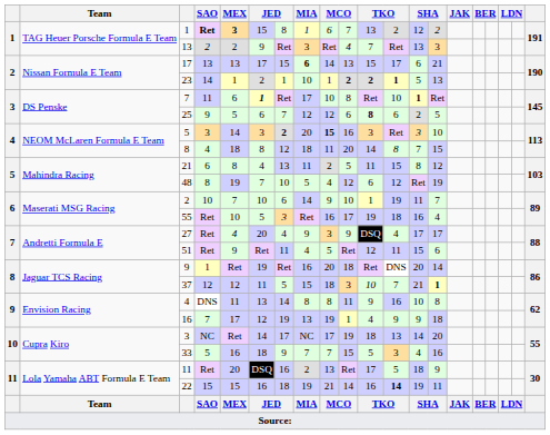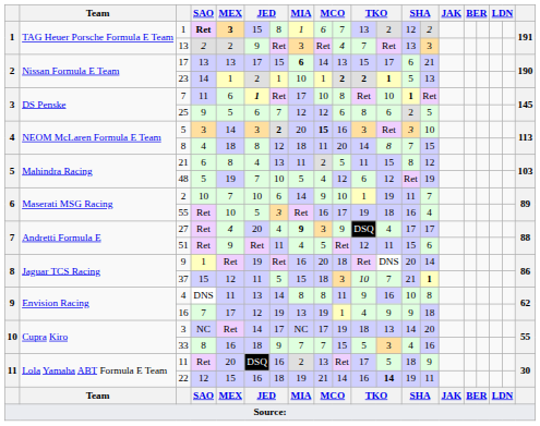 <table class="wikitable" style="font-size:85%; text-align:center">
 <tr>
 <th valign="middle"></th>
 <th valign="middle">Team</th>
 <th></th>
 <th><a href='#'>SAO</a><br></th>
 <th><a href='#'>MEX</a><br></th>
 <th colspan="2" scope="col"><a href='#'>JED</a><br></th>
 <th><a href='#'>MIA</a><br></th>
 <th colspan="2"><a href='#'>MCO</a><br></th>
 <th colspan="2"><a href='#'>TKO</a><br></th>
 <th colspan="2"><a href='#'>SHA</a><br></th>
 <th><a href='#'>JAK</a><br></th>
 <th colspan="2"><a href='#'>BER</a><br></th>
 <th colspan="2"><a href='#'>LDN</a><br></th>
 <th></th>
 </tr>
 <tr>
 <th rowspan='2'>1</th>
 <td rowspan='2' align=left> <a href='#'>TAG Heuer Porsche Formula E Team</a></td>
 <td>1</td>
 <td style="background:#EFCFFF"><strong>Ret</strong></td>
 <td style="background:#FFDF9F"><strong>3</strong></td>
 <td style="background:#CFCFFF">15</td>
 <td style="background:#DFFFDF">8</td>
 <td style="background:#FFFFBF"><em>1</em></td>
 <td style="background:#DFFFDF"><em>6</em></td>
 <td style="background:#DFFFDF">7</td>
 <td style="background:#CFCFFF">13</td>
 <td style="background:#DFDFDF">2</td>
 <td style="background:#CFCFFF">12</td>
 <td style="background:#DFDFDF"><em>2</em></td>
 <td></td>
 <td></td>
 <td></td>
 <td></td>
 <td></td>
 <th rowspan='2'>191</th>
 </tr>
 <tr>
 <td>13</td>
 <td style="background:#DFDFDF"><em>2</em></td>
 <td style="background:#DFDFDF">2</td>
 <td style="background:#DFFFDF">9</td>
 <td style="background:#EFCFFF">Ret</td>
 <td style="background:#FFDF9F">3</td>
 <td style="background:#EFCFFF">Ret</td>
 <td style="background:#DFFFDF"><em>4</em></td>
 <td style="background:#DFFFDF">7</td>
 <td style="background:#EFCFFF">Ret</td>
 <td style="background:#CFCFFF">13</td>
 <td style="background:#FFDF9F">3</td>
 <td></td>
 <td></td>
 <td></td>
 <td></td>
 <td></td>
 </tr>
 <tr>
 <th rowspan='2'>2</th>
 <td rowspan='2' align=left> <a href='#'>Nissan Formula E Team</a></td>
 <td>17</td>
 <td style="background:#CFCFFF">13</td>
 <td style="background:#CFCFFF">13</td>
 <td style="background:#CFCFFF">17</td>
 <td style="background:#CFCFFF">15</td>
 <td style="background:#DFFFDF"><strong>6</strong></td>
 <td style="background:#CFCFFF">14</td>
 <td style="background:#CFCFFF">13</td>
 <td style="background:#CFCFFF">15</td>
 <td style="background:#CFCFFF">17</td>
 <td style="background:#DFFFDF">6</td>
 <td style="background:#CFCFFF">21</td>
 <td></td>
 <td></td>
 <td></td>
 <td></td>
 <td></td>
 <th rowspan='2'>190</th>
 </tr>
 <tr>
 <td>23</td>
 <td style="background:#CFCFFF">14</td>
 <td style="background:#FFFFBF">1</td>
 <td style="background:#DFDFDF">2</td>
 <td style="background:#FFFFBF">1</td>
 <td style="background:#DFFFDF">10</td>
 <td style="background:#FFFFBF">1</td>
 <td style="background:#DFDFDF"><strong>2</strong></td>
 <td style="background:#DFDFDF"><strong>2</strong></td>
 <td style="background:#FFFFBF"><strong>1</strong></td>
 <td style="background:#DFFFDF">5</td>
 <td style="background:#CFCFFF">13</td>
 <td></td>
 <td></td>
 <td></td>
 <td></td>
 <td></td>
 </tr>
 <tr>
 <th rowspan='2'>3</th>
 <td rowspan='2' align=left> <a href='#'>DS Penske</a></td>
 <td>7</td>
 <td style="background:#CFCFFF">11</td>
 <td style="background:#DFFFDF">6</td>
 <td style="background:#FFFFBF"><strong><em>1</em></strong></td>
 <td style="background:#EFCFFF">Ret</td>
 <td style="background:#CFCFFF">17</td>
 <td style="background:#DFFFDF">10</td>
 <td style="background:#DFFFDF">8</td>
 <td style="background:#EFCFFF">Ret</td>
 <td style="background:#DFFFDF">10</td>
 <td style="background:#FFFFBF"><strong>1</strong></td>
 <td style="background:#EFCFFF">Ret</td>
 <td></td>
 <td></td>
 <td></td>
 <td></td>
 <td></td>
 <th rowspan='2'>145</th>
 </tr>
 <tr>
 <td>25</td>
 <td style="background:#DFFFDF">9</td>
 <td style="background:#DFFFDF">5</td>
 <td style="background:#DFFFDF">6</td>
 <td style="background:#DFFFDF">7</td>
 <td style="background:#CFCFFF">12</td>
 <td style="background:#CFCFFF">12</td>
 <td style="background:#DFFFDF">6</td>
-<td style="background:#DFFFDF"><strong>8</strong></td>
+<td style="background:#DFFFDF">8</td>
 <td style="background:#DFFFDF">6</td>
 <td style="background:#DFDFDF">2</td>
 <td style="background:#DFFFDF">5</td>
 <td></td>
 <td></td>
 <td></td>
 <td></td>
 <td></td>
 </tr>
 <tr>
 <th rowspan='2'>4</th>
 <td rowspan='2' align=left> <a href='#'>NEOM McLaren Formula E Team</a></td>
 <td>5</td>
 <td style="background:#FFDF9F">3</td>
 <td style="background:#CFCFFF">14</td>
 <td style="background:#FFDF9F">3</td>
 <td style="background:#DFDFDF"><strong>2</strong></td>
 <td style="background:#CFCFFF">20</td>
 <td style="background:#CFCFFF"><strong>15</strong></td>
 <td style="background:#CFCFFF">16</td>
 <td style="background:#FFDF9F">3</td>
 <td style="background:#EFCFFF">Ret</td>
 <td style="background:#FFDF9F"><em>3</em></td>
 <td style="background:#DFFFDF">10</td>
 <td></td>
 <td></td>
 <td></td>
 <td></td>
 <td></td>
 <th rowspan='2'>113</th>
 </tr>
 <tr>
 <td>8</td>
 <td style="background:#DFFFDF">4</td>
 <td style="background:#CFCFFF">18</td>
 <td style="background:#DFFFDF">8</td>
 <td style="background:#CFCFFF">12</td>
 <td style="background:#CFCFFF">18</td>
 <td style="background:#CFCFFF">11</td>
 <td style="background:#CFCFFF">20</td>
 <td style="background:#CFCFFF">14</td>
 <td style="background:#DFFFDF"><em>8</em></td>
 <td style="background:#DFFFDF">7</td>
 <td style="background:#CFCFFF">15</td>
 <td></td>
 <td></td>
 <td></td>
 <td></td>
 <td></td>
 </tr>
 <tr>
 <th rowspan='2'>5</th>
 <td rowspan='2' align=left> <a href='#'>Mahindra Racing</a></td>
 <td>21</td>
 <td style="background:#DFFFDF">6</td>
 <td style="background:#DFFFDF">8</td>
 <td style="background:#DFFFDF">4</td>
 <td style="background:#CFCFFF">13</td>
 <td style="background:#CFCFFF">11</td>
 <td style="background:#DFDFDF">2</td>
 <td style="background:#DFFFDF">5</td>
 <td style="background:#CFCFFF">11</td>
 <td style="background:#CFCFFF">15</td>
 <td style="background:#DFFFDF">8</td>
 <td style="background:#CFCFFF">12</td>
 <td></td>
 <td></td>
 <td></td>
 <td></td>
 <td></td>
 <th rowspan='2'>103</th>
 </tr>
 <tr>
 <td>48</td>
-<td style="background:#DFFFDF">8</td>
+<td style="background:#DFFFDF">5</td>
 <td style="background:#CFCFFF">19</td>
 <td style="background:#DFFFDF">7</td>
 <td style="background:#DFFFDF">10</td>
 <td style="background:#DFFFDF">5</td>
 <td style="background:#DFFFDF">4</td>
 <td style="background:#CFCFFF">12</td>
 <td style="background:#DFFFDF">6</td>
 <td style="background:#CFCFFF">12</td>
 <td style="background:#EFCFFF">Ret</td>
 <td style="background:#CFCFFF">19</td>
 <td></td>
 <td></td>
 <td></td>
 <td></td>
 <td></td>
 </tr>
 <tr>
 <th rowspan='2'>6</th>
 <td rowspan='2' align=left> <a href='#'>Maserati MSG Racing</a></td>
 <td>2</td>
 <td style="background:#DFFFDF">10</td>
 <td style="background:#DFFFDF">7</td>
 <td style="background:#DFFFDF">10</td>
 <td style="background:#DFFFDF">6</td>
 <td style="background:#CFCFFF">14</td>
 <td style="background:#DFFFDF">9</td>
 <td style="background:#DFFFDF">10</td>
 <td style="background:#FFFFBF">1</td>
 <td style="background:#CFCFFF">19</td>
 <td style="background:#CFCFFF">11</td>
 <td style="background:#DFFFDF">7</td>
 <td></td>
 <td></td>
 <td></td>
 <td></td>
 <td></td>
 <th rowspan='2'>89</th>
 </tr>
 <tr>
 <td>55</td>
 <td style="background:#EFCFFF">Ret</td>
 <td style="background:#DFFFDF">10</td>
 <td style="background:#DFFFDF">5</td>
 <td style="background:#FFDF9F"><em>3</em></td>
 <td style="background:#EFCFFF">Ret</td>
 <td style="background:#CFCFFF">16</td>
 <td style="background:#CFCFFF">17</td>
 <td style="background:#CFCFFF">19</td>
 <td style="background:#CFCFFF">18</td>
 <td style="background:#CFCFFF">16</td>
 <td style="background:#DFFFDF">4</td>
 <td></td>
 <td></td>
 <td></td>
 <td></td>
 <td></td>
 </tr>
 <tr>
 <th rowspan='2'>7</th>
 <td rowspan='2' align=left> <a href='#'>Andretti Formula E</a></td>
 <td>27</td>
 <td style="background:#EFCFFF">Ret</td>
 <td style="background:#DFFFDF"><em>4</em></td>
 <td style="background:#CFCFFF">20</td>
 <td style="background:#DFFFDF">4</td>
-<td style="background:#DFFFDF">9</td>
+<td style="background:#DFFFDF"><strong>9</strong></td>
 <td style="background:#FFDF9F">3</td>
 <td style="background:#DFFFDF">9</td>
 <td style="background-color:#000000; color:white">DSQ</td>
 <td style="background:#DFFFDF">4</td>
 <td style="background:#CFCFFF">17</td>
 <td style="background:#CFCFFF">17</td>
 <td></td>
 <td></td>
 <td></td>
 <td></td>
 <td></td>
 <th rowspan='2'>88</th>
 </tr>
 <tr>
 <td>51</td>
 <td style="background:#EFCFFF">Ret</td>
 <td style="background:#DFFFDF">9</td>
 <td style="background:#EFCFFF">Ret</td>
 <td style="background:#CFCFFF">11</td>
 <td style="background:#DFFFDF">4</td>
 <td style="background:#DFFFDF">5</td>
 <td style="background:#EFCFFF">Ret</td>
 <td style="background:#CFCFFF">12</td>
 <td style="background:#CFCFFF">11</td>
 <td style="background:#CFCFFF">15</td>
 <td style="background:#DFFFDF">6</td>
 <td></td>
 <td></td>
 <td></td>
 <td></td>
 <td></td>
 </tr>
 <tr>
 <th rowspan='2'>8</th>
 <td rowspan='2' align=left> <a href='#'>Jaguar TCS Racing</a></td>
 <td>9</td>
 <td style="background:#FFFFBF">1</td>
 <td style="background:#EFCFFF">Ret</td>
 <td style="background:#CFCFFF">19</td>
 <td style="background:#EFCFFF">Ret</td>
 <td style="background:#CFCFFF">16</td>
 <td style="background:#CFCFFF">20</td>
 <td style="background:#CFCFFF">18</td>
 <td style="background:#EFCFFF">Ret</td>
 <td style="background:#ffffff">DNS</td>
 <td style="background:#CFCFFF">20</td>
 <td style="background:#CFCFFF">14</td>
 <td></td>
 <td></td>
 <td></td>
 <td></td>
 <td></td>
 <th rowspan='2'>86</th>
 </tr>
 <tr>
 <td>37</td>
-<td style="background:#CFCFFF">12</td>
+<td style="background:#CFCFFF">15</td>
 <td style="background:#CFCFFF">12</td>
 <td style="background:#CFCFFF">11</td>
 <td style="background:#DFFFDF">5</td>
 <td style="background:#CFCFFF">15</td>
 <td style="background:#CFCFFF">18</td>
 <td style="background:#FFDF9F">3</td>
 <td style="background:#DFFFDF"><em>10</em></td>
 <td style="background:#DFFFDF">7</td>
 <td style="background:#CFCFFF">21</td>
 <td style="background:#FFFFBF"><strong>1</strong></td>
 <td></td>
 <td></td>
 <td></td>
 <td></td>
 <td></td>
 </tr>
 <tr>
 <th rowspan='2'>9</th>
 <td rowspan='2' align=left> <a href='#'>Envision Racing</a></td>
 <td>4</td>
 <td style="background:#ffffff">DNS</td>
 <td style="background:#CFCFFF">11</td>
 <td style="background:#CFCFFF">13</td>
 <td style="background:#CFCFFF">14</td>
 <td style="background:#DFFFDF">8</td>
 <td style="background:#DFFFDF">8</td>
 <td style="background:#CFCFFF">11</td>
 <td style="background:#DFFFDF">9</td>
 <td style="background:#CFCFFF">16</td>
 <td style="background:#DFFFDF">10</td>
 <td style="background:#DFFFDF">8</td>
 <td></td>
 <td></td>
 <td></td>
 <td></td>
 <td></td>
 <th rowspan='2'>62</th>
 </tr>
 <tr>
 <td>16</td>
 <td style="background:#DFFFDF">7</td>
 <td style="background:#CFCFFF">17</td>
 <td style="background:#CFCFFF">12</td>
 <td style="background:#CFCFFF">19</td>
 <td style="background:#CFCFFF">13</td>
 <td style="background:#CFCFFF">19</td>
 <td style="background:#FFFFBF">1</td>
 <td style="background:#DFFFDF">4</td>
 <td style="background:#DFFFDF">9</td>
 <td style="background:#DFFFDF">9</td>
 <td style="background:#CFCFFF">18</td>
 <td></td>
 <td></td>
 <td></td>
 <td></td>
 <td></td>
 </tr>
 <tr>
 <th rowspan='2'>10</th>
 <td rowspan='2' align=left> <a href='#'>Cupra</a> <a href='#'>Kiro</a></td>
 <td>3</td>
 <td style="background:#CFCFFF">NC</td>
 <td style="background:#EFCFFF">Ret</td>
 <td style="background:#CFCFFF">14</td>
 <td style="background:#CFCFFF">17</td>
 <td style="background:#CFCFFF">NC</td>
 <td style="background:#CFCFFF">17</td>
 <td style="background:#CFCFFF">19</td>
 <td style="background:#CFCFFF">18</td>
 <td style="background:#CFCFFF">13</td>
 <td style="background:#CFCFFF">14</td>
 <td style="background:#CFCFFF">20</td>
 <td></td>
 <td></td>
 <td></td>
 <td></td>
 <td></td>
 <th rowspan='2'>55</th>
 </tr>
 <tr>
 <td>33</td>
-<td style="background:#DFFFDF">5</td>
+<td style="background:#DFFFDF">8</td>
 <td style="background:#CFCFFF">16</td>
 <td style="background:#CFCFFF">18</td>
 <td style="background:#DFFFDF">9</td>
 <td style="background:#DFFFDF">7</td>
 <td style="background:#DFFFDF">7</td>
 <td style="background:#CFCFFF">15</td>
 <td style="background:#DFFFDF">5</td>
 <td style="background:#FFDF9F">3</td>
 <td style="background:#DFFFDF">4</td>
 <td style="background:#CFCFFF">16</td>
 <td></td>
 <td></td>
 <td></td>
 <td></td>
 <td></td>
 </tr>
 <tr>
 <th rowspan='2'>11</th>
 <td rowspan='2' align=left> <a href='#'>Lola</a> <a href='#'>Yamaha</a> <a href='#'>ABT</a> Formula E Team</td>
 <td>11</td>
 <td style="background:#EFCFFF">Ret</td>
 <td style="background:#CFCFFF">20</td>
 <td style="background-color:#000000; color:white">DSQ</td>
 <td style="background:#CFCFFF">16</td>
 <td style="background:#DFDFDF">2</td>
 <td style="background:#CFCFFF">13</td>
 <td style="background:#EFCFFF">Ret</td>
 <td style="background:#CFCFFF">17</td>
 <td style="background:#DFFFDF">5</td>
 <td style="background:#CFCFFF">18</td>
 <td style="background:#DFFFDF">9</td>
 <td></td>
 <td></td>
 <td></td>
 <td></td>
 <td></td>
 <th rowspan='2'>30</th>
 </tr>
 <tr>
 <td>22</td>
-<td style="background:#CFCFFF">15</td>
+<td style="background:#CFCFFF">12</td>
 <td style="background:#CFCFFF">15</td>
 <td style="background:#CFCFFF">16</td>
 <td style="background:#CFCFFF">18</td>
 <td style="background:#CFCFFF">19</td>
 <td style="background:#CFCFFF">21</td>
 <td style="background:#CFCFFF">14</td>
 <td style="background:#CFCFFF">16</td>
 <td style="background:#CFCFFF"><strong>14</strong></td>
 <td style="background:#CFCFFF">19</td>
 <td style="background:#CFCFFF">11</td>
 <td></td>
 <td></td>
 <td></td>
 <td></td>
 <td></td>
 </tr>
 <tr>
 <th></th>
 <th>Team</th>
 <th></th>
 <th><a href='#'>SAO</a><br></th>
 <th><a href='#'>MEX</a><br></th>
 <th colspan="2" scope="col"><a href='#'>JED</a><br></th>
 <th><a href='#'>MIA</a><br></th>
 <th colspan="2"><a href='#'>MCO</a><br></th>
 <th colspan="2"><a href='#'>TKO</a><br></th>
 <th colspan="2"><a href='#'>SHA</a><br></th>
 <th><a href='#'>JAK</a><br></th>
 <th colspan="2"><a href='#'>BER</a><br></th>
 <th colspan="2"><a href='#'>LDN</a><br></th>
 <th></th>
 </tr>
 <tr class="sortbottom">
 <td colspan="20" style="background-color:#EAECF0;text-align:center"><strong>Source:</strong></td>
 </tr>
 </table>
